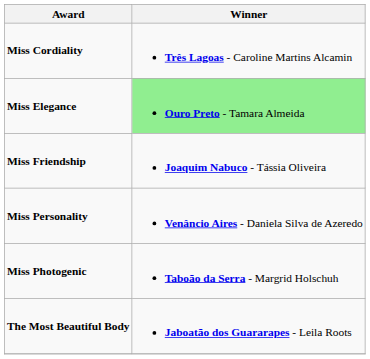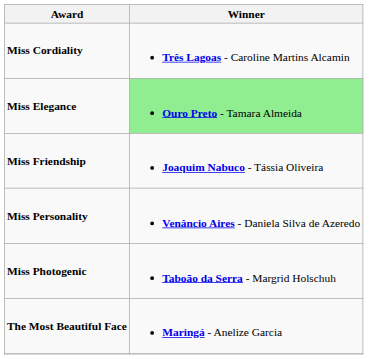 <table class="wikitable sortable" style="font-size:95%;">
 <tr>
 <th>Award</th>
 <th>Winner</th>
 </tr>
 <tr>
 <td><strong>Miss Cordiality</strong></td>
 <td><br><ul><li><strong> <a href='#'>Três Lagoas</a></strong> - Caroline Martins Alcamin</li></ul></td>
 </tr>
 <tr>
 <td><strong>Miss Elegance</strong></td>
 <td style="background: lightgreen;"><br><ul><li><strong> <a href='#'>Ouro Preto</a></strong> - Tamara Almeida</li></ul></td>
 </tr>
 <tr>
 <td><strong>Miss Friendship</strong></td>
 <td><br><ul><li><strong> <a href='#'>Joaquim Nabuco</a></strong> - Tássia Oliveira</li></ul></td>
 </tr>
 <tr>
 <td><strong>Miss Personality</strong></td>
 <td><br><ul><li><strong> <a href='#'>Venâncio Aires</a></strong> - Daniela Silva de Azeredo</li></ul></td>
 </tr>
 <tr>
 <td><strong>Miss Photogenic</strong></td>
 <td><br><ul><li><strong> <a href='#'>Taboão da Serra</a></strong> - Margrid Holschuh</li></ul></td>
 </tr>
 <tr>
-<td><strong>The Most Beautiful Body</strong></td>
-<td><br><ul><li><strong> <a href='#'>Jaboatão dos Guararapes</a></strong> - Leila Roots</li></ul></td>
+<td><strong>The Most Beautiful Face</strong></td>
+<td><br><ul><li><strong> <a href='#'>Maringá</a></strong> - Anelize Garcia</li></ul></td>
 </tr>
 <tr>
 </tr>
 </table>
